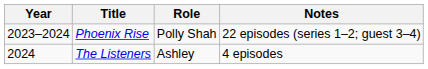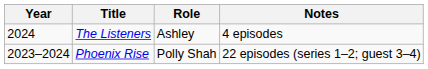 <table class="wikitable sortable">
 <tr>
 <th>Year</th>
 <th>Title</th>
 <th>Role</th>
 <th class="unsortable">Notes</th>
 </tr>
 <tr>
+<td>2024</td>
+<td><em><a href='#'>The Listeners</a></em></td>
+<td>Ashley</td>
+<td>4 episodes</td>
+</tr>
+<tr>
 <td>2023–2024</td>
 <td><em><a href='#'>Phoenix Rise</a></em></td>
 <td>Polly Shah</td>
 <td>22 episodes (series 1–2; guest 3–4)</td>
 </tr>
-<tr>
-<td>2024</td>
-<td><em><a href='#'>The Listeners</a></em></td>
-<td>Ashley</td>
-<td>4 episodes</td>
-</tr>
 </table>
